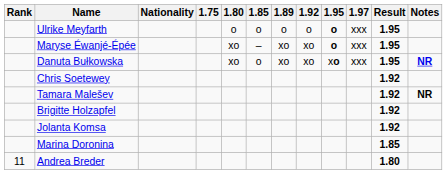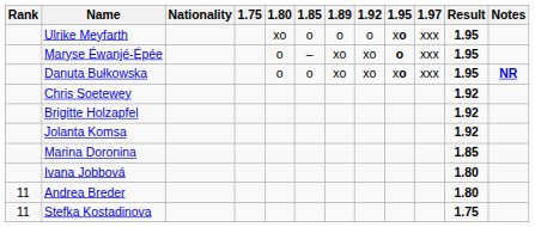 <table class="wikitable sortable" style="text-align:center">
 <tr>
 <th>Rank</th>
 <th>Name</th>
 <th>Nationality</th>
 <th>1.75</th>
 <th>1.80</th>
 <th>1.85</th>
 <th>1.89</th>
 <th>1.92</th>
 <th>1.95</th>
 <th>1.97</th>
 <th>Result</th>
 <th>Notes</th>
 </tr>
 <tr>
 <td></td>
 <td align="left"><a href='#'>Ulrike Meyfarth</a></td>
 <td align=left></td>
 <td></td>
+<td>xo</td>
 <td>o</td>
 <td>o</td>
 <td>o</td>
-<td>o</td>
-<td><strong>o</strong></td>
+<td>x<strong>o</strong></td>
 <td>xxx</td>
 <td><strong>1.95</strong></td>
 <td></td>
 </tr>
 <tr>
 <td></td>
 <td align="left"><a href='#'>Maryse Éwanjé-Épée</a></td>
 <td align=left></td>
 <td></td>
-<td>xo</td>
+<td>o</td>
 <td>–</td>
 <td>xo</td>
 <td>xo</td>
 <td><strong>o</strong></td>
 <td>xxx</td>
 <td><strong>1.95</strong></td>
 <td></td>
 </tr>
 <tr>
 <td></td>
 <td align="left"><a href='#'>Danuta Bułkowska</a></td>
 <td align=left></td>
 <td></td>
-<td>xo</td>
+<td>o</td>
 <td>o</td>
 <td>xo</td>
 <td>xo</td>
 <td>x<strong>o</strong></td>
 <td>xxx</td>
 <td><strong>1.95</strong></td>
 <td><strong><a href='#'>NR</a></strong></td>
 </tr>
 <tr>
 <td></td>
 <td align="left"><a href='#'>Chris Soetewey</a></td>
 <td align=left></td>
 <td></td>
 <td></td>
 <td></td>
 <td></td>
 <td></td>
 <td></td>
 <td></td>
 <td><strong>1.92</strong></td>
 <td></td>
-</tr>
-<tr>
-<td></td>
-<td align="left"><a href='#'>Tamara Malešev</a></td>
-<td align=left></td>
-<td></td>
-<td></td>
-<td></td>
-<td></td>
-<td></td>
-<td></td>
-<td></td>
-<td><strong>1.92</strong></td>
-<td><strong>NR</strong></td>
 </tr>
 <tr>
 <td></td>
 <td align="left"><a href='#'>Brigitte Holzapfel</a></td>
 <td align=left></td>
 <td></td>
 <td></td>
 <td></td>
 <td></td>
 <td></td>
 <td></td>
 <td></td>
 <td><strong>1.92</strong></td>
 <td></td>
 </tr>
 <tr>
 <td></td>
 <td align="left"><a href='#'>Jolanta Komsa</a></td>
 <td align=left></td>
 <td></td>
 <td></td>
 <td></td>
 <td></td>
 <td></td>
 <td></td>
 <td></td>
 <td><strong>1.92</strong></td>
 <td></td>
 </tr>
 <tr>
 <td></td>
 <td align="left"><a href='#'>Marina Doronina</a></td>
 <td align=left></td>
 <td></td>
 <td></td>
 <td></td>
 <td></td>
 <td></td>
 <td></td>
 <td></td>
 <td><strong>1.85</strong></td>
 <td></td>
 </tr>
 <tr>
+<td></td>
+<td align="left"><a href='#'>Ivana Jobbová</a></td>
+<td align=left></td>
+<td></td>
+<td></td>
+<td></td>
+<td></td>
+<td></td>
+<td></td>
+<td></td>
+<td><strong>1.80</strong></td>
+<td></td>
+</tr>
+<tr>
 <td>11</td>
 <td align="left"><a href='#'>Andrea Breder</a></td>
 <td align=left></td>
 <td></td>
 <td></td>
 <td></td>
 <td></td>
 <td></td>
 <td></td>
 <td></td>
 <td><strong>1.80</strong></td>
 <td></td>
 </tr>
+<tr>
+<td>11</td>
+<td align="left"><a href='#'>Stefka Kostadinova</a></td>
+<td align=left></td>
+<td></td>
+<td></td>
+<td></td>
+<td></td>
+<td></td>
+<td></td>
+<td></td>
+<td><strong>1.75</strong></td>
+<td></td>
+</tr>
 </table>
